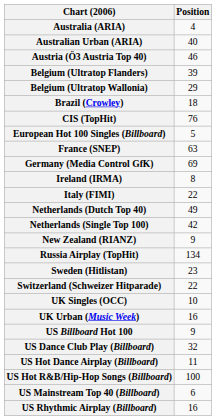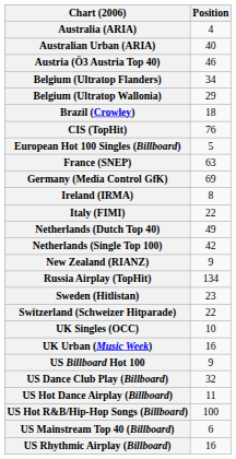 <table class="wikitable sortable plainrowheaders" style="text-align:center">
 <tr>
 <th scope="col">Chart (2006)</th>
 <th scope="col">Position</th>
 </tr>
 <tr>
 <th scope="row">Australia (ARIA)</th>
 <td>4</td>
 </tr>
 <tr>
 <th scope="row">Australian Urban (ARIA)</th>
 <td>40</td>
 </tr>
 <tr>
 <th scope="row">Austria (Ö3 Austria Top 40)</th>
 <td>46</td>
 </tr>
 <tr>
 <th scope="row">Belgium (Ultratop Flanders)</th>
-<td>39</td>
+<td>34</td>
 </tr>
 <tr>
 <th scope="row">Belgium (Ultratop Wallonia)</th>
 <td>29</td>
 </tr>
 <tr>
 <th scope="row">Brazil (<a href='#'>Crowley</a>)</th>
 <td>18</td>
 </tr>
 <tr>
 <th scope="row">CIS (TopHit)</th>
 <td>76</td>
 </tr>
 <tr>
 <th scope="row">European Hot 100 Singles (<em>Billboard</em>)</th>
 <td>5</td>
 </tr>
 <tr>
 <th scope="row">France (SNEP)</th>
 <td>63</td>
 </tr>
 <tr>
 <th scope="row">Germany (Media Control GfK)</th>
 <td>69</td>
 </tr>
 <tr>
 <th scope="row">Ireland (IRMA)</th>
 <td>8</td>
 </tr>
 <tr>
 <th scope="row">Italy (FIMI)</th>
 <td>22</td>
 </tr>
 <tr>
 <th scope="row">Netherlands (Dutch Top 40)</th>
 <td>49</td>
 </tr>
 <tr>
 <th scope="row">Netherlands (Single Top 100)</th>
 <td>42</td>
 </tr>
 <tr>
 <th scope="row">New Zealand (RIANZ)</th>
 <td>9</td>
 </tr>
 <tr>
 <th scope="row">Russia Airplay (TopHit)</th>
 <td>134</td>
 </tr>
 <tr>
 <th scope="row">Sweden (Hitlistan)</th>
 <td>23</td>
 </tr>
 <tr>
 <th scope="row">Switzerland (Schweizer Hitparade)</th>
 <td>22</td>
 </tr>
 <tr>
 <th scope="row">UK Singles (OCC)</th>
 <td>10</td>
 </tr>
 <tr>
 <th scope="row">UK Urban (<em><a href='#'>Music Week</a></em>)</th>
 <td>16</td>
 </tr>
 <tr>
 <th scope="row">US <em>Billboard</em> Hot 100</th>
 <td>9</td>
 </tr>
 <tr>
 <th scope="row">US Dance Club Play (<em>Billboard</em>)</th>
 <td>32</td>
 </tr>
 <tr>
 <th scope="row">US Hot Dance Airplay (<em>Billboard</em>)</th>
 <td>11</td>
 </tr>
 <tr>
 <th scope="row">US Hot R&B/Hip-Hop Songs (<em>Billboard</em>)</th>
 <td>100</td>
 </tr>
 <tr>
 <th scope="row">US Mainstream Top 40 (<em>Billboard</em>)</th>
 <td>6</td>
 </tr>
 <tr>
 <th scope="row">US Rhythmic Airplay (<em>Billboard</em>)</th>
 <td>16</td>
 </tr>
 </table>
